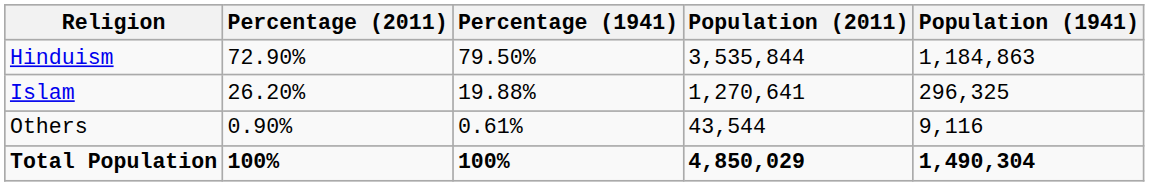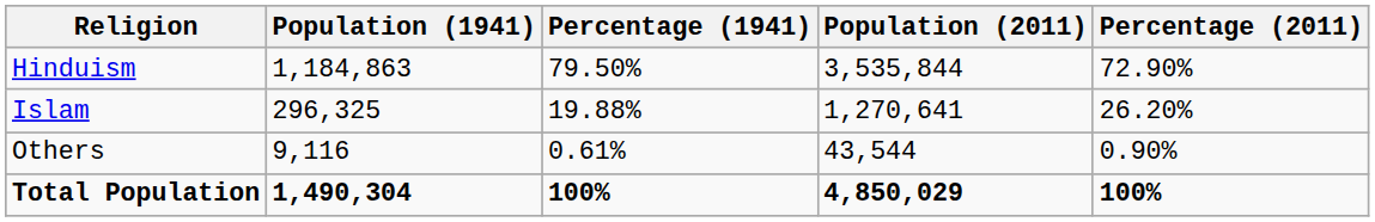 <table class="wikitable sortable">
 <tr>
 <th>Religion</th>
-<th>Percentage (2011)</th>
+<th>Population (1941)</th>
 <th>Percentage (1941)</th>
 <th>Population (2011)</th>
-<th>Population (1941)</th>
+<th>Percentage (2011)</th>
 </tr>
 <tr>
 <td><a href='#'>Hinduism</a> </td>
-<td>72.90%</td>
+<td>1,184,863</td>
 <td>79.50%</td>
 <td>3,535,844</td>
-<td>1,184,863</td>
+<td>72.90%</td>
 </tr>
 <tr>
 <td><a href='#'>Islam</a> </td>
-<td>26.20%</td>
+<td>296,325</td>
 <td>19.88%</td>
 <td>1,270,641</td>
-<td>296,325</td>
+<td>26.20%</td>
 </tr>
 <tr>
 <td>Others</td>
-<td>0.90%</td>
+<td>9,116</td>
 <td>0.61%</td>
 <td>43,544</td>
-<td>9,116</td>
+<td>0.90%</td>
 </tr>
 <tr>
 <td><strong>Total Population</strong></td>
-<td><strong>100%</strong></td>
+<td><strong>1,490,304</strong></td>
 <td><strong>100%</strong></td>
 <td><strong>4,850,029</strong></td>
-<td><strong>1,490,304</strong></td>
+<td><strong>100%</strong></td>
 </tr>
 </table>
